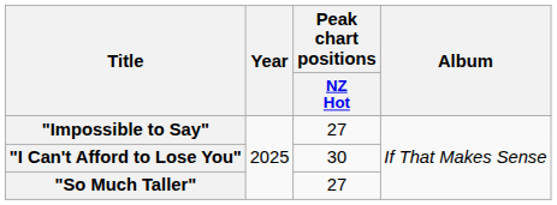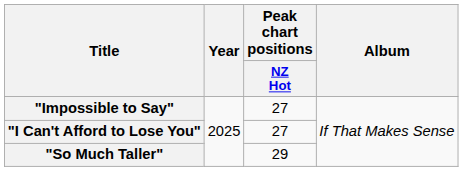 <table class="wikitable plainrowheaders" style="text-align:center;">
 <tr>
 <th scope="col" rowspan="2">Title</th>
 <th scope="col" rowspan="2">Year</th>
 <th scope="col" colspan="1">Peak chart positions</th>
 <th scope="col" rowspan="2">Album</th>
 </tr>
 <tr>
 <th scope="col" style="width:3em;font-size:90%;"><a href='#'>NZ<br>Hot</a><br></th>
 </tr>
 <tr>
 <th scope="row">"Impossible to Say"</th>
 <td rowspan="3">2025</td>
 <td>27</td>
 <td rowspan="3"><em>If That Makes Sense</em></td>
 </tr>
 <tr>
 <th scope="row">"I Can't Afford to Lose You"</th>
-<td>30</td>
+<td>27</td>
 </tr>
 <tr>
 <th scope="row">"So Much Taller"</th>
-<td>27</td>
+<td>29</td>
 </tr>
 </table>
